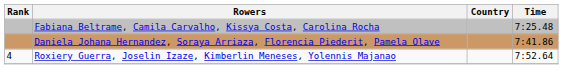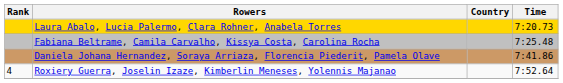 <table class="wikitable" width=50%>
 <tr>
 <th>Rank</th>
 <th>Rowers</th>
 <th>Country</th>
 <th>Time</th>
+</tr>
+<tr bgcolor=gold>
+<td></td>
+<td><a href='#'>Laura Abalo</a>, <a href='#'>Lucia Palermo</a>, <a href='#'>Clara Rohner</a>, <a href='#'>Anabela Torres</a></td>
+<td></td>
+<td>7:20.73</td>
 </tr>
 <tr bgcolor=silver>
 <td></td>
 <td><a href='#'>Fabiana Beltrame</a>, <a href='#'>Camila Carvalho</a>, <a href='#'>Kissya Costa</a>, <a href='#'>Carolina Rocha</a></td>
 <td></td>
 <td>7:25.48</td>
 </tr>
 <tr bgcolor=cc9966>
 <td></td>
 <td><a href='#'>Daniela Johana Hernandez</a>, <a href='#'>Soraya Arriaza</a>, <a href='#'>Florencia Piederit</a>, <a href='#'>Pamela Olave</a></td>
 <td></td>
 <td>7:41.86</td>
 </tr>
 <tr>
 <td>4</td>
 <td><a href='#'>Roxiery Guerra</a>, <a href='#'>Joselin Izaze</a>, <a href='#'>Kimberlin Meneses</a>, <a href='#'>Yolennis Majanao</a></td>
 <td></td>
 <td>7:52.64</td>
 </tr>
 <tr>
 </tr>
 </table>
